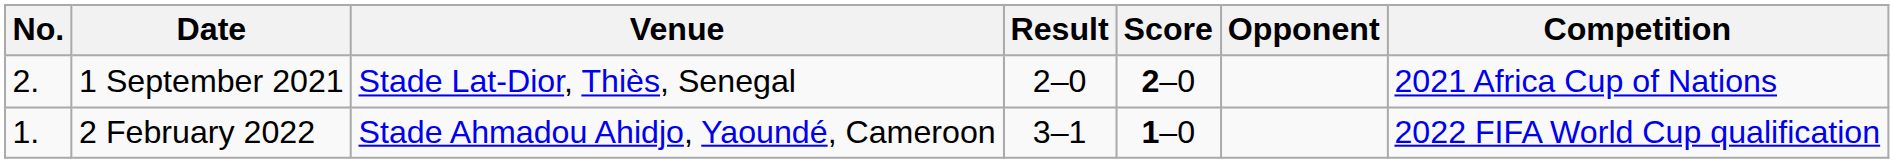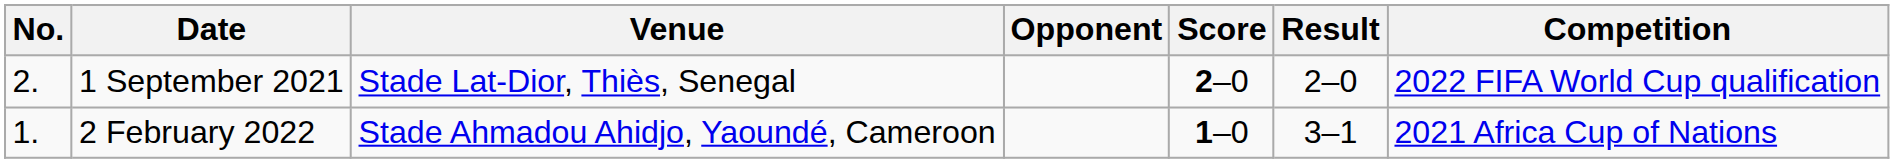 <table class=wikitable style="text-align: left;" align=center>
 <tr>
 <th>No.</th>
 <th>Date</th>
 <th>Venue</th>
+<th>Opponent</th>
+<th>Score</th>
 <th>Result</th>
-<th>Score</th>
-<th>Opponent</th>
 <th>Competition</th>
 </tr>
 <tr>
 <td>2.</td>
 <td>1 September 2021</td>
 <td><a href='#'>Stade Lat-Dior</a>, <a href='#'>Thiès</a>, Senegal</td>
+<td></td>
+<td align=center><strong>2</strong>–0</td>
 <td align=center>2–0</td>
-<td align=center><strong>2</strong>–0</td>
-<td></td>
-<td><a href='#'>2021 Africa Cup of Nations</a></td>
+<td><a href='#'>2022 FIFA World Cup qualification</a></td>
 </tr>
 <tr>
 <td>1.</td>
 <td>2 February 2022</td>
 <td><a href='#'>Stade Ahmadou Ahidjo</a>, <a href='#'>Yaoundé</a>, Cameroon</td>
+<td></td>
+<td align=center><strong>1</strong>–0</td>
 <td align=center>3–1</td>
-<td align=center><strong>1</strong>–0</td>
-<td></td>
-<td><a href='#'>2022 FIFA World Cup qualification</a></td>
+<td><a href='#'>2021 Africa Cup of Nations</a></td>
 </tr>
 </table>
